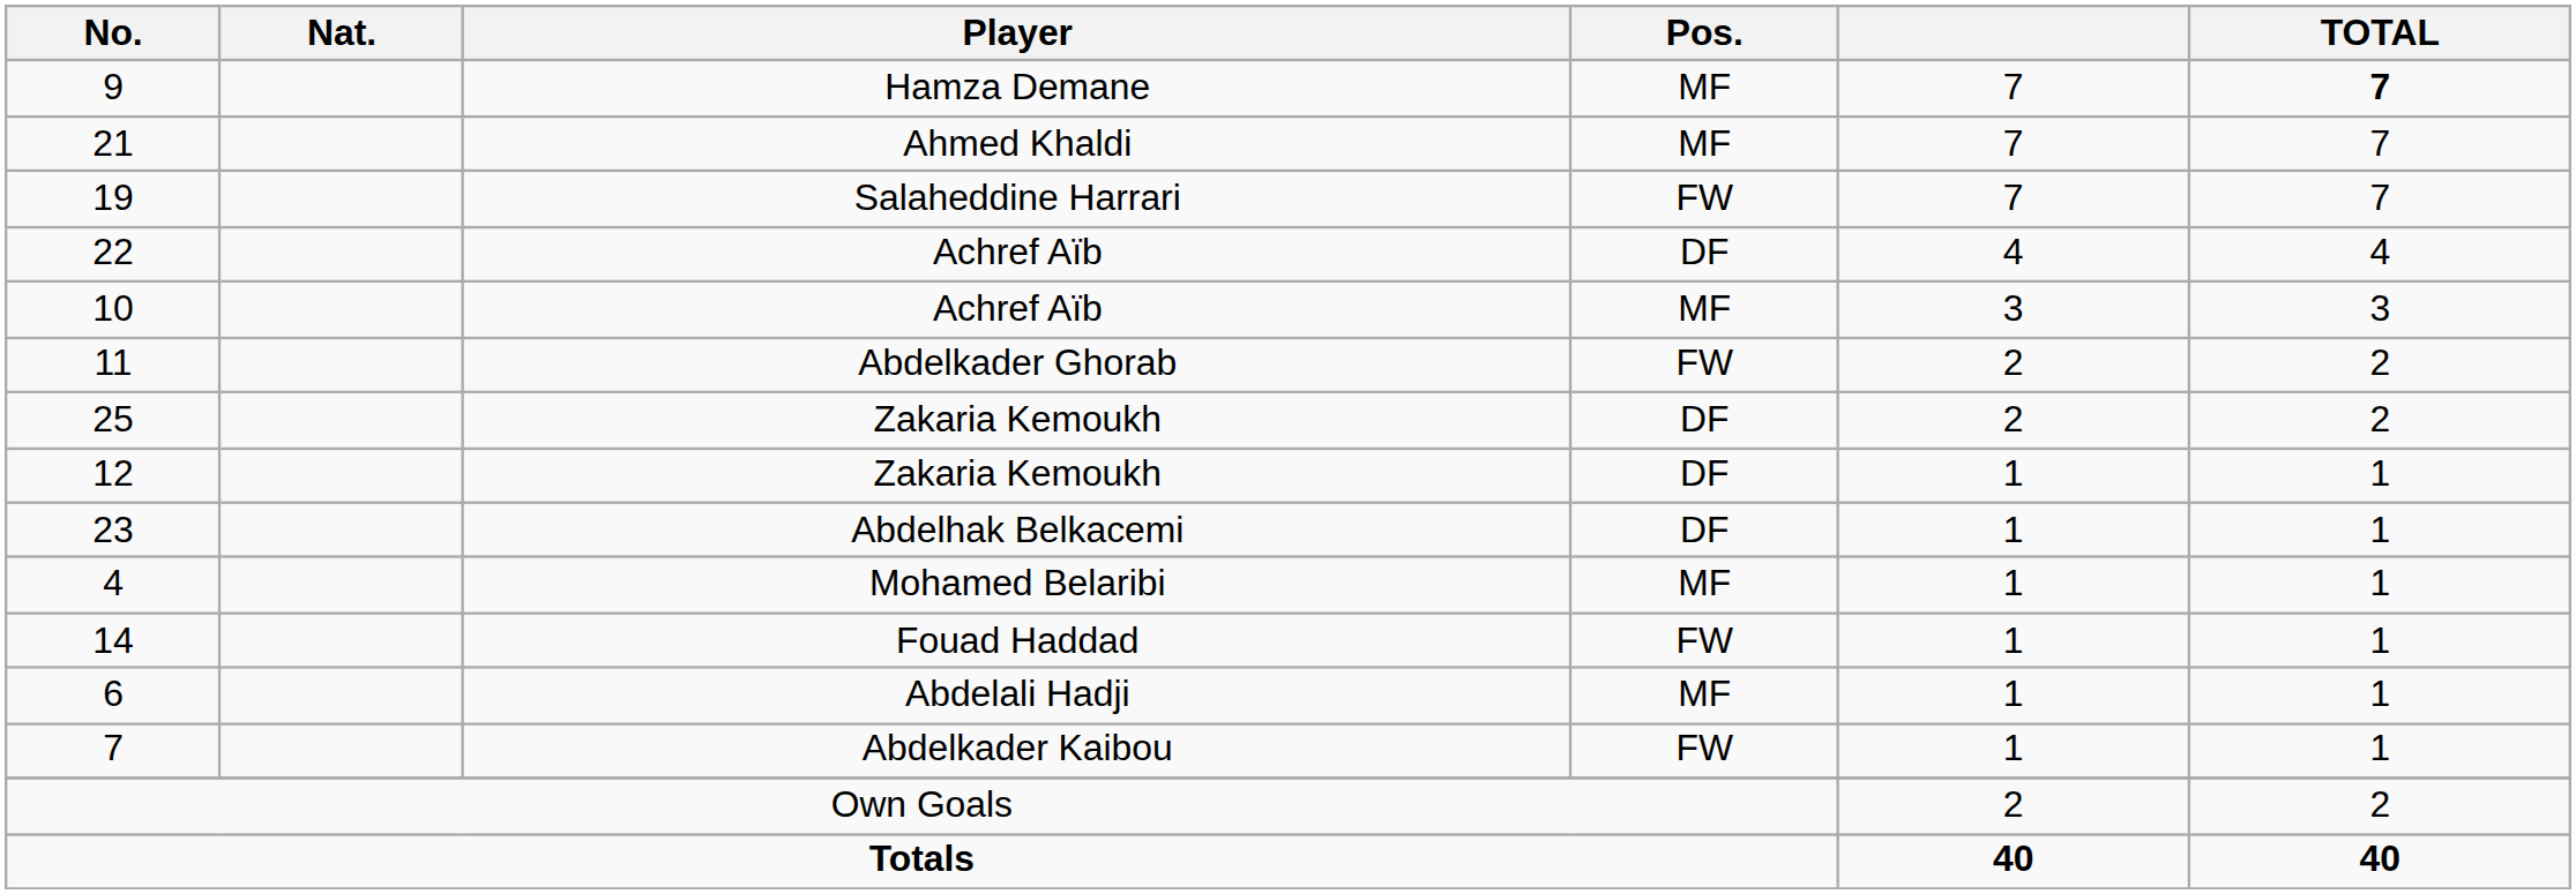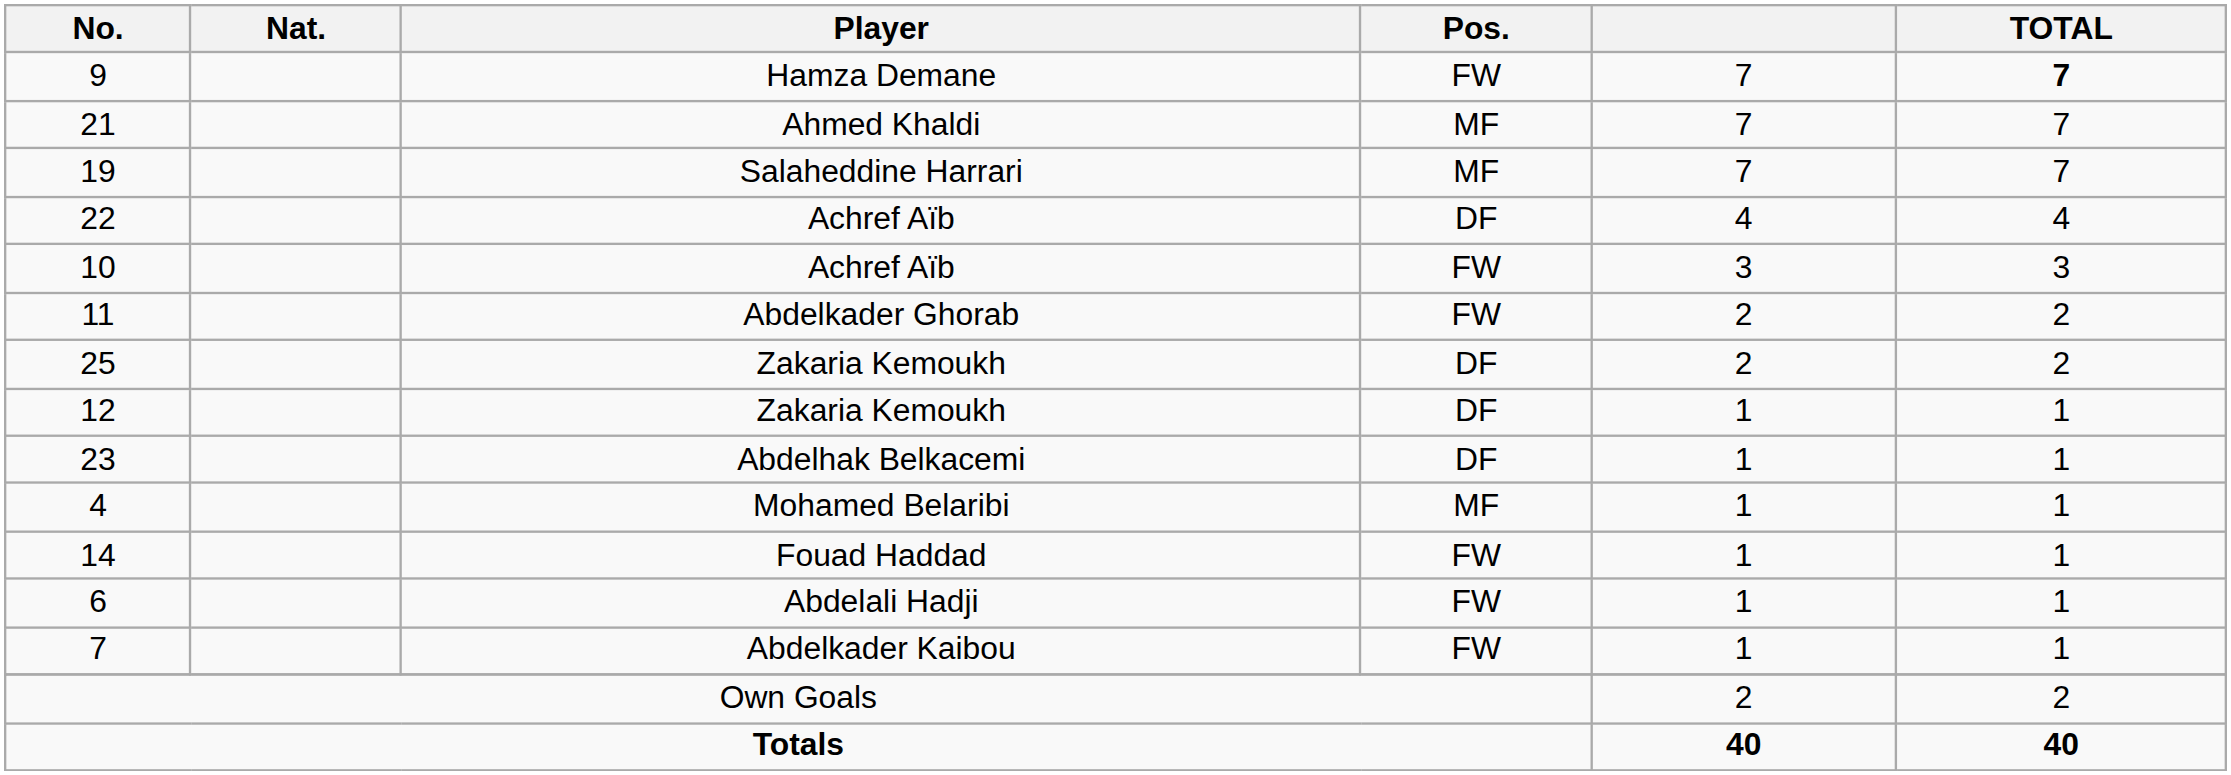 <table class="wikitable sortable alternance"  style="font-size:85%; text-align:center; line-height:14px; width:60%;">
 <tr>
 <th width=10>No.</th>
 <th width=10>Nat.</th>
 <th width=140>Player</th>
 <th width=10>Pos.</th>
 <th width=40></th>
 <th width=10>TOTAL</th>
 </tr>
 <tr>
 <td>9</td>
 <td></td>
 <td>Hamza Demane</td>
-<td>MF</td>
+<td>FW</td>
 <td>7</td>
 <td><strong>7</strong></td>
 </tr>
 <tr>
 <td>21</td>
 <td></td>
 <td>Ahmed Khaldi</td>
 <td>MF</td>
 <td>7</td>
 <td>7</td>
 </tr>
 <tr>
 <td>19</td>
 <td></td>
 <td>Salaheddine Harrari</td>
-<td>FW</td>
+<td>MF</td>
 <td>7</td>
 <td>7</td>
 </tr>
 <tr>
 <td>22</td>
 <td></td>
 <td>Achref Aïb</td>
 <td>DF</td>
 <td>4</td>
 <td>4</td>
 </tr>
 <tr>
 <td>10</td>
 <td></td>
 <td>Achref Aïb</td>
-<td>MF</td>
+<td>FW</td>
 <td>3</td>
 <td>3</td>
 </tr>
 <tr>
 <td>11</td>
 <td></td>
 <td>Abdelkader Ghorab</td>
 <td>FW</td>
 <td>2</td>
 <td>2</td>
 </tr>
 <tr>
 <td>25</td>
 <td></td>
 <td>Zakaria Kemoukh</td>
 <td>DF</td>
 <td>2</td>
 <td>2</td>
 </tr>
 <tr>
 <td>12</td>
 <td></td>
 <td>Zakaria Kemoukh</td>
 <td>DF</td>
 <td>1</td>
 <td>1</td>
 </tr>
 <tr>
 <td>23</td>
 <td></td>
 <td>Abdelhak Belkacemi</td>
 <td>DF</td>
 <td>1</td>
 <td>1</td>
 </tr>
 <tr>
 <td>4</td>
 <td></td>
 <td>Mohamed Belaribi</td>
 <td>MF</td>
 <td>1</td>
 <td>1</td>
 </tr>
 <tr>
 <td>14</td>
 <td></td>
 <td>Fouad Haddad</td>
 <td>FW</td>
 <td>1</td>
 <td>1</td>
 </tr>
 <tr>
 <td>6</td>
 <td></td>
 <td>Abdelali Hadji</td>
-<td>MF</td>
+<td>FW</td>
 <td>1</td>
 <td>1</td>
 </tr>
 <tr>
 <td>7</td>
 <td></td>
 <td>Abdelkader Kaibou</td>
 <td>FW</td>
 <td>1</td>
 <td>1</td>
 </tr>
 <tr>
 </tr>
 <tr class="sortbottom">
 <td colspan="4">Own Goals</td>
 <td>2</td>
 <td>2</td>
 </tr>
 <tr class="sortbottom">
 <td colspan="4"><strong>Totals</strong></td>
 <td><strong>40</strong></td>
 <td><strong>40</strong></td>
 </tr>
 </table>
